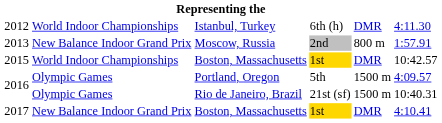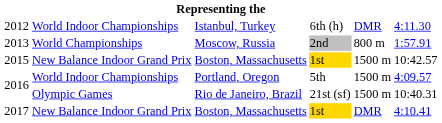 <table>
 <tr>
 <th colspan="7">Representing the </th>
 </tr>
 <tr>
 <td>2012</td>
 <td><a href='#'>World Indoor Championships</a></td>
 <td><a href='#'>Istanbul, Turkey</a></td>
 <td>6th (h)</td>
 <td><a href='#'>DMR</a></td>
 <td><a href='#'>4:11.30</a></td>
 </tr>
 <tr>
 <td>2013</td>
-<td><a href='#'>New Balance Indoor Grand Prix</a></td>
+<td><a href='#'>World Championships</a></td>
 <td><a href='#'>Moscow, Russia</a></td>
 <td style="background:silver;">2nd</td>
 <td>800 m</td>
 <td><a href='#'>1:57.91</a></td>
 </tr>
 <tr>
 <td>2015</td>
-<td><a href='#'>World Indoor Championships</a></td>
+<td><a href='#'>New Balance Indoor Grand Prix</a></td>
 <td><a href='#'>Boston, Massachusetts</a></td>
 <td bgcolor=gold>1st</td>
-<td><a href='#'>DMR</a></td>
+<td>1500 m</td>
 <td>10:42.57</td>
 </tr>
 <tr>
 <td rowspan=2>2016</td>
-<td><a href='#'>Olympic Games</a></td>
+<td><a href='#'>World Indoor Championships</a></td>
 <td><a href='#'>Portland, Oregon</a></td>
 <td>5th</td>
 <td>1500 m</td>
 <td><a href='#'>4:09.57</a></td>
 </tr>
 <tr>
 <td><a href='#'>Olympic Games</a></td>
 <td><a href='#'>Rio de Janeiro, Brazil</a></td>
 <td>21st (sf)</td>
 <td>1500 m</td>
 <td>10:40.31</td>
 </tr>
 <tr>
 <td>2017</td>
 <td><a href='#'>New Balance Indoor Grand Prix</a></td>
 <td><a href='#'>Boston, Massachusetts</a></td>
 <td bgcolor=gold>1st</td>
 <td><a href='#'>DMR</a></td>
 <td><a href='#'>4:10.41</a></td>
 </tr>
 </table>
